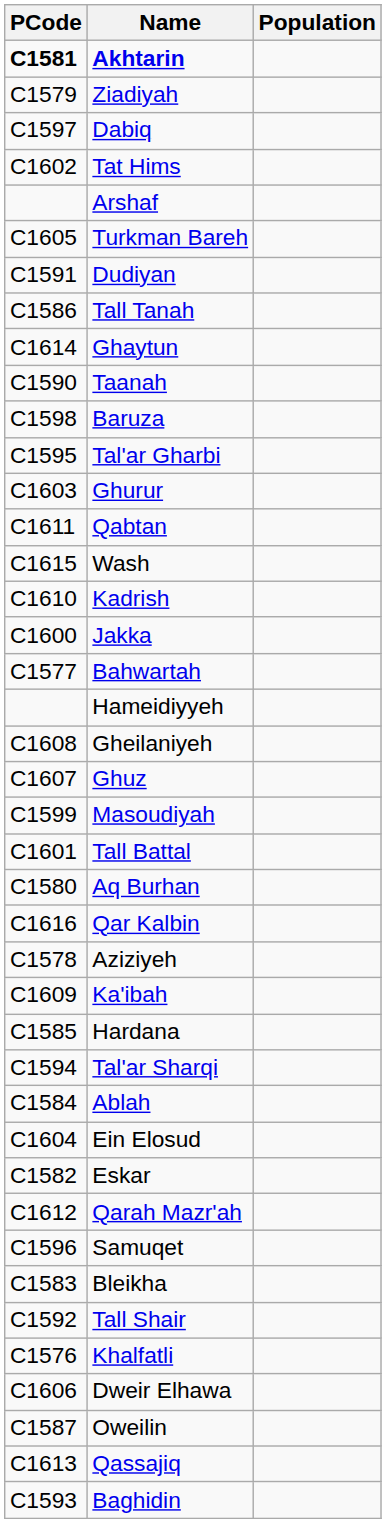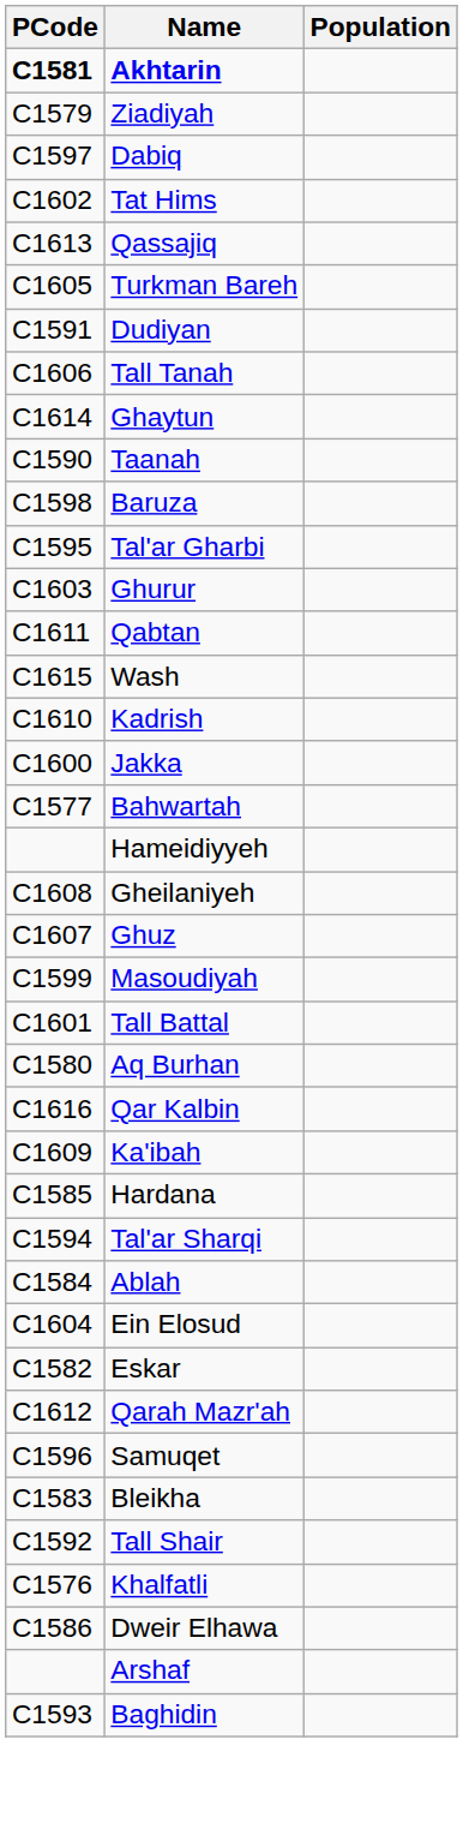 <table class="wikitable sortable">
 <tr>
 <th>PCode</th>
 <th>Name</th>
 <th>Population</th>
 </tr>
 <tr>
 <td><strong>C1581</strong></td>
 <td><strong><a href='#'>Akhtarin</a></strong></td>
 <td align=right><strong></strong></td>
 </tr>
 <tr>
 <td>C1579</td>
 <td><a href='#'>Ziadiyah</a></td>
 <td align=right></td>
 </tr>
 <tr>
 <td>C1597</td>
 <td><a href='#'>Dabiq</a></td>
 <td align=right></td>
 </tr>
 <tr>
 <td>C1602</td>
 <td><a href='#'>Tat Hims</a></td>
 <td align=right></td>
 </tr>
 <tr>
-<td></td>
-<td><a href='#'>Arshaf</a></td>
+<td>C1613</td>
+<td><a href='#'>Qassajiq</a></td>
 <td align=right></td>
 </tr>
 <tr>
 <td>C1605</td>
 <td><a href='#'>Turkman Bareh</a></td>
 <td align=right></td>
 </tr>
 <tr>
 <td>C1591</td>
 <td><a href='#'>Dudiyan</a></td>
 <td align=right></td>
 </tr>
 <tr>
-<td>C1586</td>
+<td>C1606</td>
 <td><a href='#'>Tall Tanah</a></td>
 <td align=right></td>
 </tr>
 <tr>
 <td>C1614</td>
 <td><a href='#'>Ghaytun</a></td>
 <td align=right></td>
 </tr>
 <tr>
 <td>C1590</td>
 <td><a href='#'>Taanah</a></td>
 <td align=right></td>
 </tr>
 <tr>
 <td>C1598</td>
 <td><a href='#'>Baruza</a></td>
 <td align=right></td>
 </tr>
 <tr>
 <td>C1595</td>
 <td><a href='#'>Tal'ar Gharbi</a></td>
 <td align=right></td>
 </tr>
 <tr>
 <td>C1603</td>
 <td><a href='#'>Ghurur</a></td>
 <td align=right></td>
 </tr>
 <tr>
 <td>C1611</td>
 <td><a href='#'>Qabtan</a></td>
 <td align=right></td>
 </tr>
 <tr>
 <td>C1615</td>
 <td>Wash</td>
 <td align=right></td>
 </tr>
 <tr>
 <td>C1610</td>
 <td><a href='#'>Kadrish</a></td>
 <td align=right></td>
 </tr>
 <tr>
 <td>C1600</td>
 <td><a href='#'>Jakka</a></td>
 <td align=right></td>
 </tr>
 <tr>
 <td>C1577</td>
 <td><a href='#'>Bahwartah</a></td>
 <td align=right></td>
 </tr>
 <tr>
 <td></td>
 <td>Hameidiyyeh</td>
 <td align=right></td>
 </tr>
 <tr>
 <td>C1608</td>
 <td>Gheilaniyeh</td>
 <td align=right></td>
 </tr>
 <tr>
 <td>C1607</td>
 <td><a href='#'>Ghuz</a></td>
 <td align=right></td>
 </tr>
 <tr>
 <td>C1599</td>
 <td><a href='#'>Masoudiyah</a></td>
 <td align=right></td>
 </tr>
 <tr>
 <td>C1601</td>
 <td><a href='#'>Tall Battal</a></td>
 <td align=right></td>
 </tr>
 <tr>
 <td>C1580</td>
 <td><a href='#'>Aq Burhan</a></td>
 <td align=right></td>
 </tr>
 <tr>
 <td>C1616</td>
 <td><a href='#'>Qar Kalbin</a></td>
 <td align=right></td>
 </tr>
 <tr>
-<td>C1578</td>
-<td>Aziziyeh</td>
-<td align=right></td>
-</tr>
-<tr>
 <td>C1609</td>
 <td><a href='#'>Ka'ibah</a></td>
 <td align=right></td>
 </tr>
 <tr>
 <td>C1585</td>
 <td>Hardana</td>
 <td align=right></td>
 </tr>
 <tr>
 <td>C1594</td>
 <td><a href='#'>Tal'ar Sharqi</a></td>
 <td align=right></td>
 </tr>
 <tr>
 <td>C1584</td>
 <td><a href='#'>Ablah</a></td>
 <td align=right></td>
 </tr>
 <tr>
 <td>C1604</td>
 <td>Ein Elosud</td>
 <td align=right></td>
 </tr>
 <tr>
 <td>C1582</td>
 <td>Eskar</td>
 <td align=right></td>
 </tr>
 <tr>
 <td>C1612</td>
 <td><a href='#'>Qarah Mazr'ah</a></td>
 <td align=right></td>
 </tr>
 <tr>
 <td>C1596</td>
 <td>Samuqet</td>
 <td align=right></td>
 </tr>
 <tr>
 <td>C1583</td>
 <td>Bleikha</td>
 <td align=right></td>
 </tr>
 <tr>
 <td>C1592</td>
 <td><a href='#'>Tall Shair</a></td>
 <td align=right></td>
 </tr>
 <tr>
 <td>C1576</td>
 <td><a href='#'>Khalfatli</a></td>
 <td align=right></td>
 </tr>
 <tr>
-<td>C1606</td>
+<td>C1586</td>
 <td>Dweir Elhawa</td>
 <td align=right></td>
 </tr>
 <tr>
-<td>C1587</td>
-<td>Oweilin</td>
-<td align=right></td>
-</tr>
-<tr>
-<td>C1613</td>
-<td><a href='#'>Qassajiq</a></td>
+<td></td>
+<td><a href='#'>Arshaf</a></td>
 <td align=right></td>
 </tr>
 <tr>
 <td>C1593</td>
 <td><a href='#'>Baghidin</a></td>
 <td align=right></td>
 </tr>
 </table>
